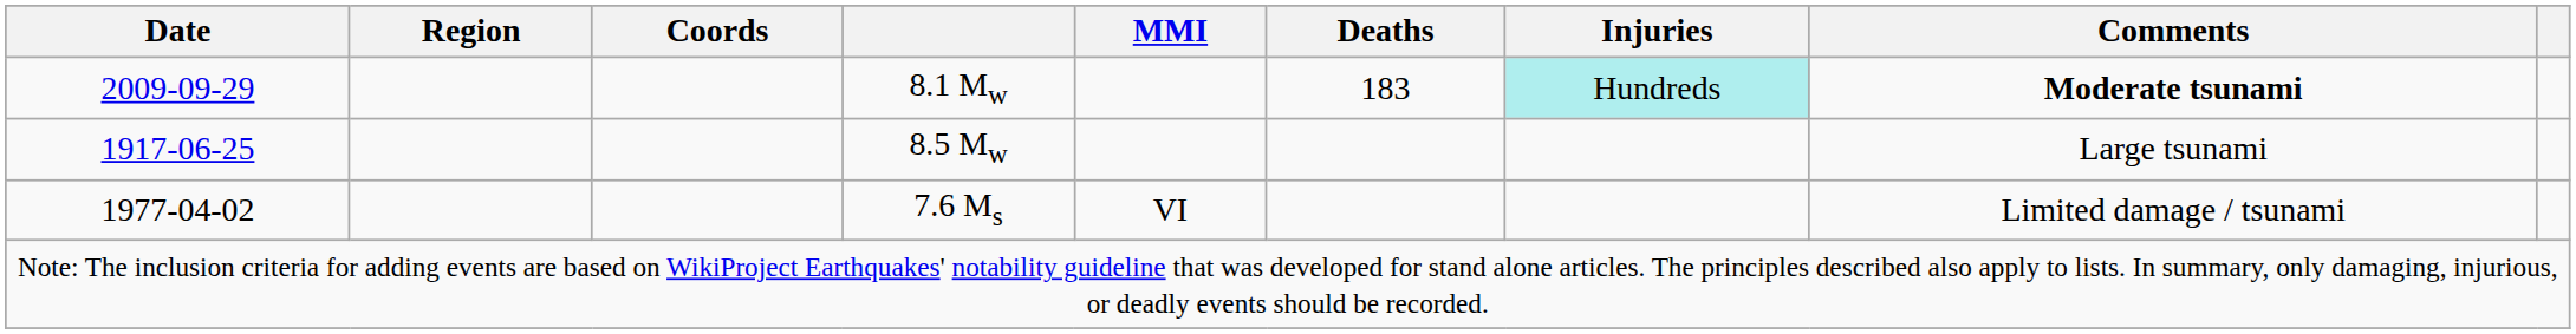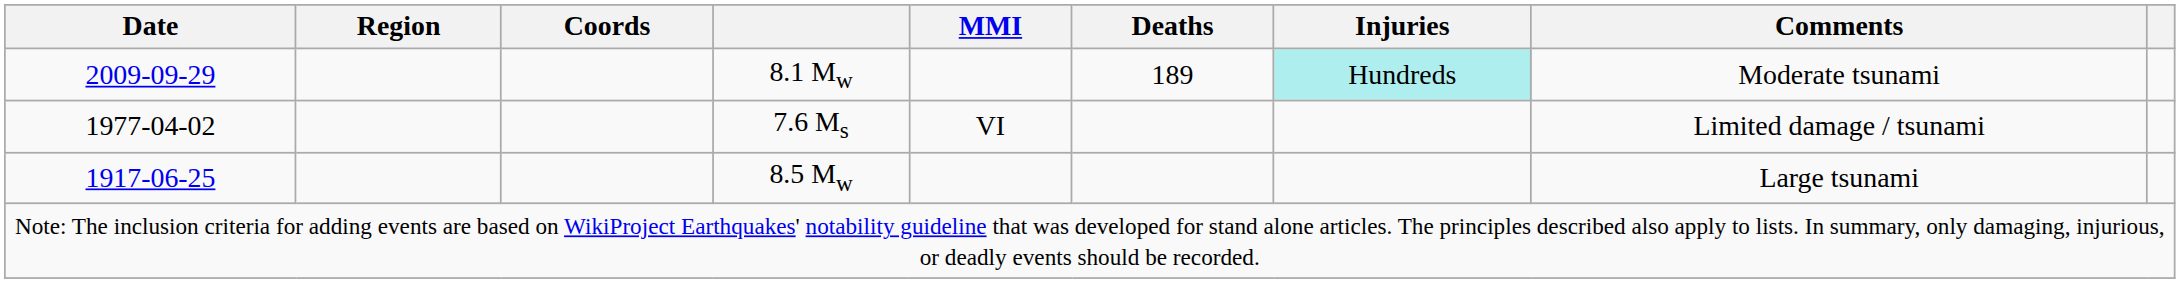 <table class="wikitable sortable" style="text-align: center;">
 <tr bgcolor="#ececec">
 <th>Date</th>
 <th>Region</th>
 <th>Coords</th>
 <th></th>
 <th><a href='#'>MMI</a></th>
 <th>Deaths</th>
 <th>Injuries</th>
 <th>Comments</th>
 <th class="unsortable"></th>
 </tr>
 <tr>
 <td><a href='#'>2009-09-29</a></td>
 <td></td>
 <td></td>
 <td>8.1 M<sub>w</sub></td>
 <td></td>
-<td>183</td>
+<td>189</td>
 <td style="background: paleturquoise;">Hundreds</td>
-<td><strong>Moderate tsunami</strong></td>
+<td>Moderate tsunami</td>
+</tr>
+<tr>
+<td>1977-04-02</td>
+<td></td>
+<td></td>
+<td>7.6 M<sub>s</sub></td>
+<td>VI</td>
+<td></td>
+<td></td>
+<td>Limited damage / tsunami</td>
+<td></td>
 </tr>
 <tr>
 <td><a href='#'>1917-06-25</a></td>
 <td></td>
 <td></td>
 <td>8.5 M<sub>w</sub></td>
 <td></td>
 <td></td>
 <td></td>
 <td>Large tsunami</td>
 <td></td>
 </tr>
-<tr>
-<td>1977-04-02</td>
-<td></td>
-<td></td>
-<td>7.6 M<sub>s</sub></td>
-<td>VI</td>
-<td></td>
-<td></td>
-<td>Limited damage / tsunami</td>
-<td></td>
-</tr>
 <tr class="sortbottom">
 <td colspan="9" style="text-align: center;"><small>Note: The inclusion criteria for adding events are based on <a href='#'>WikiProject Earthquakes</a>' <a href='#'>notability guideline</a> that was developed for stand alone articles. The principles described also apply to lists. In summary, only damaging, injurious, or deadly events should be recorded.</small></td>
 </tr>
 </table>
